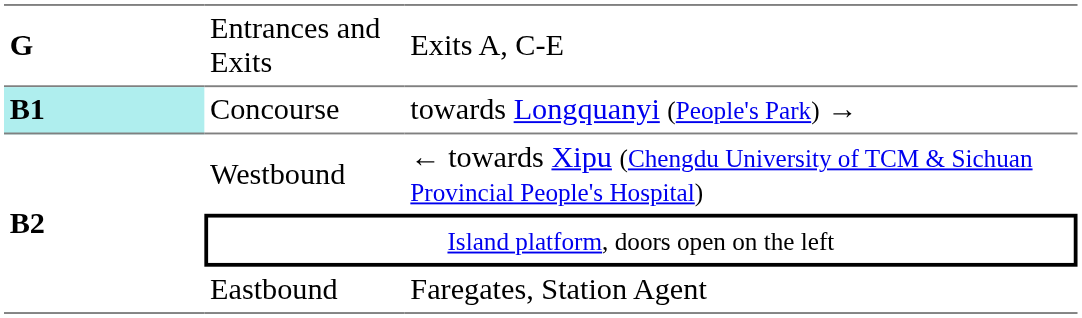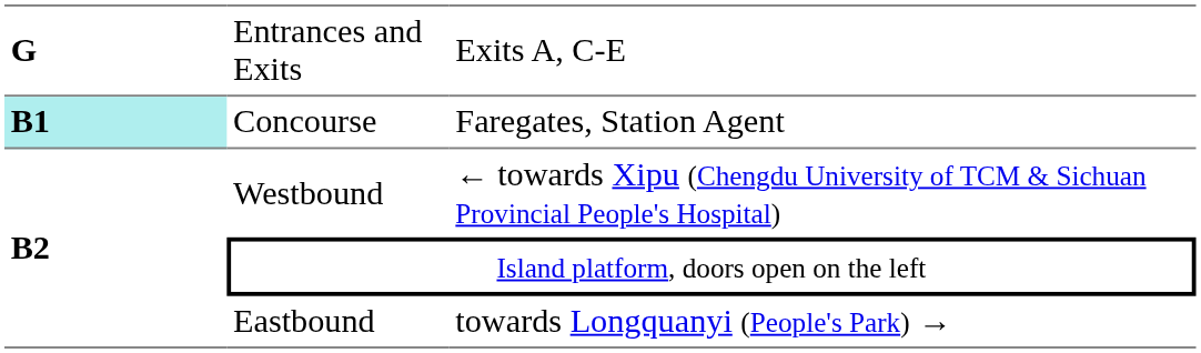 <table cellspacing=0 cellpadding=3>
 <tr>
 <td style="border-top:solid 1px gray;border-bottom:solid 1px gray;" width=100><strong>G</strong></td>
 <td style="border-top:solid 1px gray;border-bottom:solid 1px gray;" width=100>Entrances and Exits</td>
 <td style="border-top:solid 1px gray;border-bottom:solid 1px gray;" width=350>Exits A, C-E</td>
 </tr>
 <tr>
 <td style="background: paleturquoise; border-bottom:solid 1px gray;"><strong>B1</strong></td>
 <td style="border-bottom:solid 1px gray;">Concourse</td>
-<td style="border-bottom:solid 1px gray;">  towards <a href='#'>Longquanyi</a> <small>(<a href='#'>People's Park</a>)</small> →</td>
+<td style="border-bottom:solid 1px gray;">Faregates, Station Agent</td>
 </tr>
 <tr>
 <td style="border-bottom:solid 1px gray;" rowspan=3><strong>B2</strong></td>
 <td>Westbound</td>
 <td>←  towards <a href='#'>Xipu</a> <small>(<a href='#'>Chengdu University of TCM & Sichuan Provincial People's Hospital</a>)</small></td>
 </tr>
 <tr>
 <td style="border-right:solid 2px black;border-left:solid 2px black;border-top:solid 2px black;border-bottom:solid 2px black;text-align:center;" colspan=2><small><a href='#'>Island platform</a>, doors open on the left</small></td>
 </tr>
 <tr>
 <td style="border-bottom:solid 1px gray;">Eastbound</td>
-<td style="border-bottom:solid 1px gray;">Faregates, Station Agent</td>
+<td style="border-bottom:solid 1px gray;">  towards <a href='#'>Longquanyi</a> <small>(<a href='#'>People's Park</a>)</small> →</td>
 </tr>
 </table>
